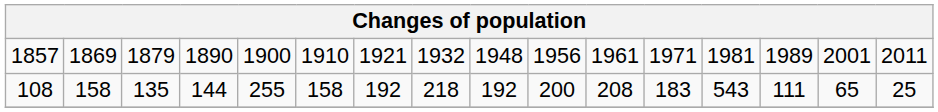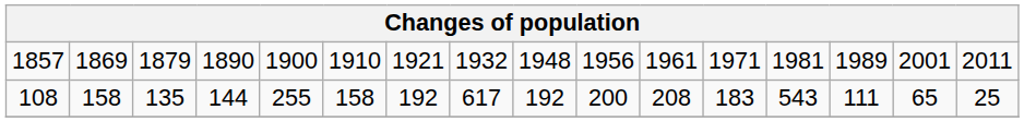 <table class="wikitable" style="margin: 0.5em auto; text-align: center;">
 <tr>
 <th colspan="16">Changes of population</th>
 </tr>
 <tr>
 <td>1857</td>
 <td>1869</td>
 <td>1879</td>
 <td>1890</td>
 <td>1900</td>
 <td>1910</td>
 <td>1921</td>
 <td>1932</td>
 <td>1948</td>
 <td>1956</td>
 <td>1961</td>
 <td>1971</td>
 <td>1981</td>
 <td>1989</td>
 <td>2001</td>
 <td>2011</td>
 </tr>
 <tr>
 <td>108</td>
 <td>158</td>
 <td>135</td>
 <td>144</td>
 <td>255</td>
 <td>158</td>
 <td>192</td>
-<td>218</td>
+<td>617</td>
 <td>192</td>
 <td>200</td>
 <td>208</td>
 <td>183</td>
 <td>543</td>
 <td>111</td>
 <td>65</td>
 <td>25</td>
 </tr>
 <tr>
 </tr>
 </table>
